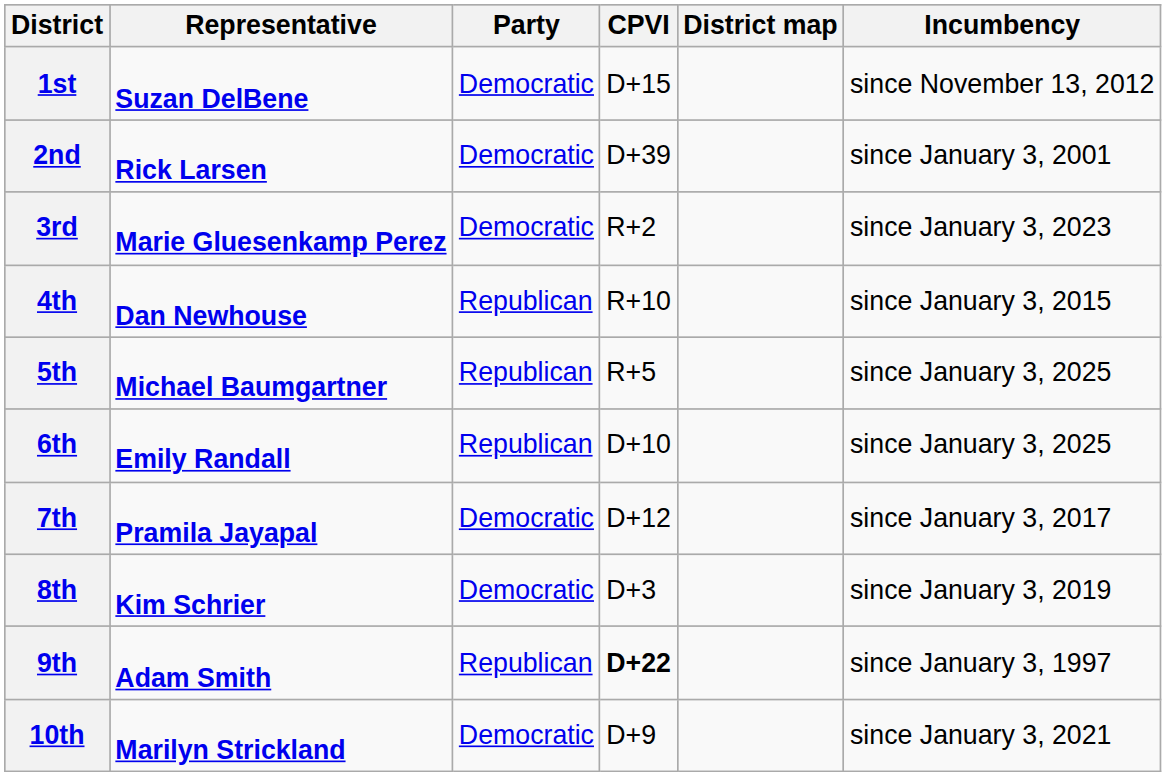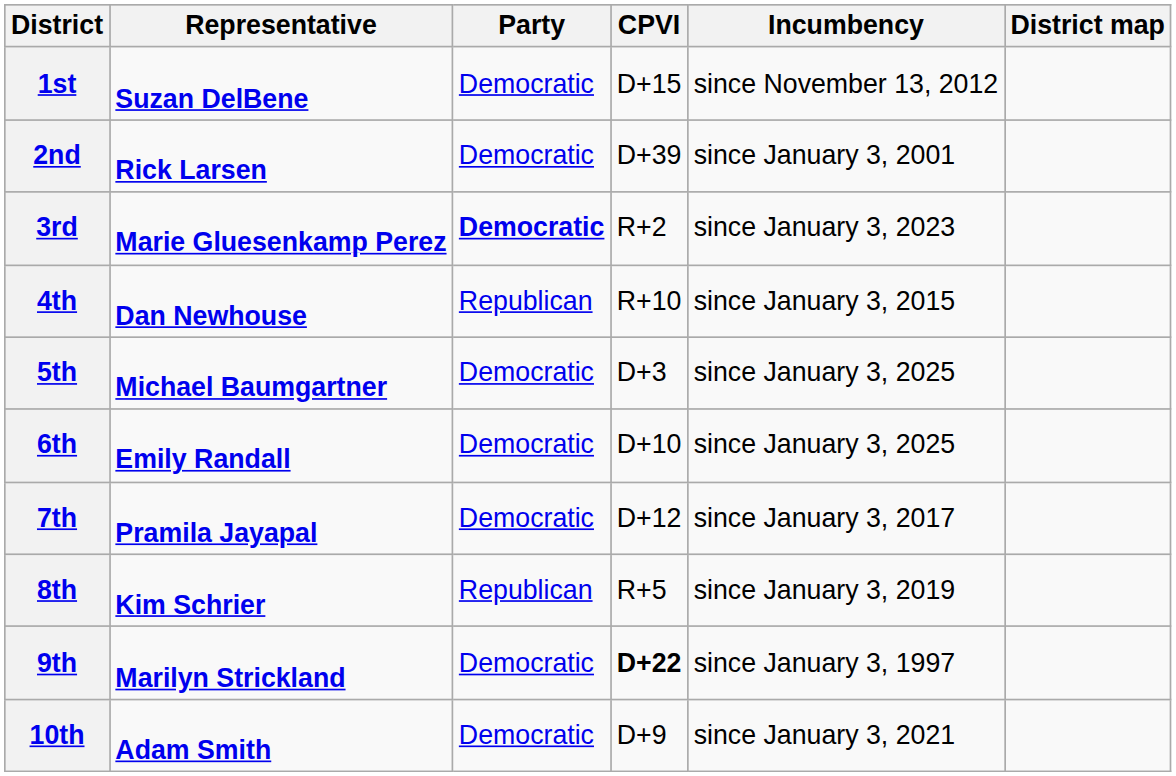 <table class="wikitable">
 <tr>
 <th>District</th>
 <th>Representative</th>
 <th>Party</th>
 <th>CPVI</th>
+<th>Incumbency</th>
 <th>District map</th>
-<th>Incumbency</th>
 </tr>
 <tr>
 <th><a href='#'>1st</a></th>
 <td><br><strong><a href='#'>Suzan DelBene</a></strong><br></td>
 <td><a href='#'>Democratic</a></td>
 <td>D+15</td>
+<td>since November 13, 2012</td>
 <td></td>
-<td>since November 13, 2012</td>
 </tr>
 <tr>
 <th><a href='#'>2nd</a></th>
 <td><br><strong><a href='#'>Rick Larsen</a></strong><br></td>
 <td><a href='#'>Democratic</a></td>
 <td>D+39</td>
+<td>since January 3, 2001</td>
 <td></td>
-<td>since January 3, 2001</td>
 </tr>
 <tr>
 <th><a href='#'>3rd</a></th>
 <td><br><strong><a href='#'>Marie Gluesenkamp Perez</a></strong><br></td>
-<td><a href='#'>Democratic</a></td>
+<td><strong><a href='#'>Democratic</a></strong></td>
 <td>R+2</td>
+<td>since January 3, 2023</td>
 <td></td>
-<td>since January 3, 2023</td>
 </tr>
 <tr>
 <th><a href='#'>4th</a></th>
 <td><br><strong><a href='#'>Dan Newhouse</a></strong><br></td>
 <td><a href='#'>Republican</a></td>
 <td>R+10</td>
+<td>since January 3, 2015</td>
 <td></td>
-<td>since January 3, 2015</td>
 </tr>
 <tr>
 <th><a href='#'>5th</a></th>
 <td><br><strong><a href='#'>Michael Baumgartner</a></strong><br></td>
-<td><a href='#'>Republican</a></td>
-<td>R+5</td>
+<td><a href='#'>Democratic</a></td>
+<td>D+3</td>
+<td>since January 3, 2025</td>
 <td></td>
-<td>since January 3, 2025</td>
 </tr>
 <tr>
 <th><a href='#'>6th</a></th>
 <td><br><strong><a href='#'>Emily Randall</a></strong><br></td>
-<td><a href='#'>Republican</a></td>
+<td><a href='#'>Democratic</a></td>
 <td>D+10</td>
+<td>since January 3, 2025</td>
 <td></td>
-<td>since January 3, 2025</td>
 </tr>
 <tr>
 <th><a href='#'>7th</a></th>
 <td><br><strong><a href='#'>Pramila Jayapal</a></strong><br></td>
 <td><a href='#'>Democratic</a></td>
 <td>D+12</td>
+<td>since January 3, 2017</td>
 <td></td>
-<td>since January 3, 2017</td>
 </tr>
 <tr>
 <th><a href='#'>8th</a></th>
 <td><br><strong><a href='#'>Kim Schrier</a></strong><br></td>
-<td><a href='#'>Democratic</a></td>
-<td>D+3</td>
+<td><a href='#'>Republican</a></td>
+<td>R+5</td>
+<td>since January 3, 2019</td>
 <td></td>
-<td>since January 3, 2019</td>
 </tr>
 <tr>
 <th><a href='#'>9th</a></th>
-<td><br><strong><a href='#'>Adam Smith</a></strong><br></td>
-<td><a href='#'>Republican</a></td>
+<td><br><strong><a href='#'>Marilyn Strickland</a></strong><br></td>
+<td><a href='#'>Democratic</a></td>
 <td><strong>D+22</strong></td>
+<td>since January 3, 1997</td>
 <td></td>
-<td>since January 3, 1997</td>
 </tr>
 <tr>
 <th><a href='#'>10th</a></th>
-<td><br><strong><a href='#'>Marilyn Strickland</a></strong><br></td>
+<td><br><strong><a href='#'>Adam Smith</a></strong><br></td>
 <td><a href='#'>Democratic</a></td>
 <td>D+9</td>
+<td>since January 3, 2021</td>
 <td></td>
-<td>since January 3, 2021</td>
 </tr>
 </table>
